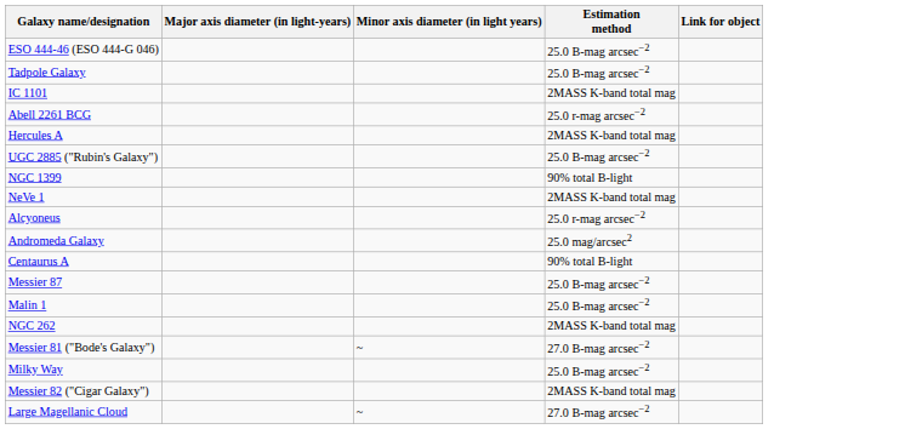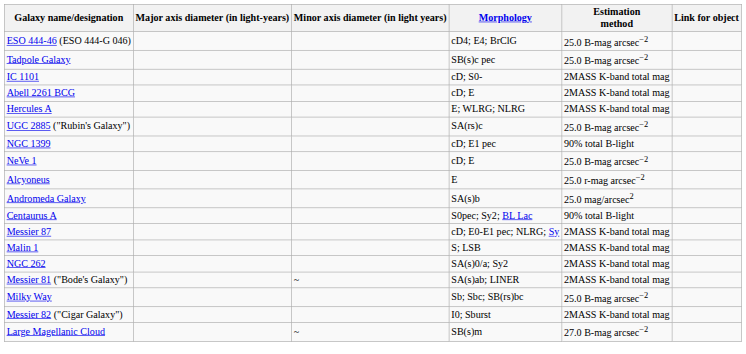 <table class="wikitable sortable sticky-header">
 <tr>
 <th>Galaxy name/designation</th>
 <th>Major axis diameter (in light-years)</th>
 <th>Minor axis diameter (in light years)</th>
+<th><a href='#'>Morphology</a></th>
 <th>Estimation<br>method</th>
 <th>Link for object</th>
 </tr>
 <tr>
 <td><a href='#'>ESO 444-46</a> (ESO 444-G 046)</td>
 <td></td>
 <td></td>
+<td>cD4; E4; BrClG</td>
 <td>25.0 B-mag arcsec<sup>−2</sup></td>
 <td></td>
 </tr>
 <tr>
 <td><a href='#'>Tadpole Galaxy</a></td>
 <td></td>
 <td></td>
+<td>SB(s)c pec</td>
 <td>25.0 B-mag arcsec<sup>−2</sup></td>
 <td></td>
 </tr>
 <tr>
 <td><a href='#'>IC 1101</a></td>
 <td></td>
 <td></td>
+<td>cD; S0-</td>
 <td>2MASS K-band total mag</td>
 <td></td>
 </tr>
 <tr>
 <td><a href='#'>Abell 2261 BCG</a></td>
 <td></td>
 <td></td>
-<td>25.0 r-mag arcsec<sup>−2</sup></td>
+<td>cD; E</td>
+<td>2MASS K-band total mag</td>
 <td></td>
 </tr>
 <tr>
 <td><a href='#'>Hercules A</a></td>
 <td></td>
 <td></td>
+<td>E; WLRG; NLRG</td>
 <td>2MASS K-band total mag</td>
 <td></td>
 </tr>
 <tr>
 <td><a href='#'>UGC 2885</a> ("Rubin's Galaxy")</td>
 <td></td>
 <td></td>
+<td>SA(rs)c</td>
 <td>25.0 B-mag arcsec<sup>−2</sup></td>
 <td></td>
 </tr>
 <tr>
 <td><a href='#'>NGC 1399</a></td>
 <td></td>
 <td></td>
+<td>cD; E1 pec</td>
 <td>90% total B-light</td>
 <td></td>
 </tr>
 <tr>
 <td><a href='#'>NeVe 1</a></td>
 <td></td>
 <td></td>
-<td>2MASS K-band total mag</td>
+<td>cD; E</td>
+<td>25.0 B-mag arcsec<sup>−2</sup></td>
 <td></td>
 </tr>
 <tr>
 <td><a href='#'>Alcyoneus</a></td>
 <td></td>
 <td></td>
+<td>E</td>
 <td>25.0 r-mag arcsec<sup>−2</sup></td>
 <td></td>
 </tr>
 <tr>
 <td><a href='#'>Andromeda Galaxy</a></td>
 <td></td>
 <td></td>
+<td>SA(s)b</td>
 <td>25.0 mag/arcsec<sup>2</sup></td>
 <td></td>
 </tr>
 <tr>
 <td><a href='#'>Centaurus A</a></td>
 <td></td>
 <td></td>
+<td>S0pec; Sy2; <a href='#'>BL Lac</a></td>
 <td>90% total B-light</td>
 <td></td>
 </tr>
 <tr>
 <td><a href='#'>Messier 87</a></td>
 <td></td>
 <td></td>
-<td>25.0 B-mag arcsec<sup>−2</sup></td>
+<td>cD; E0-E1 pec; NLRG; <a href='#'>Sy</a></td>
+<td>2MASS K-band total mag</td>
 <td></td>
 </tr>
 <tr>
 <td><a href='#'>Malin 1</a></td>
 <td></td>
 <td></td>
-<td>25.0 B-mag arcsec<sup>−2</sup></td>
+<td>S; LSB</td>
+<td>2MASS K-band total mag</td>
 <td></td>
 </tr>
 <tr>
 <td><a href='#'>NGC 262</a></td>
 <td></td>
 <td></td>
+<td>SA(s)0/a; Sy2</td>
 <td>2MASS K-band total mag</td>
 <td></td>
 </tr>
 <tr>
 <td><a href='#'>Messier 81</a> ("Bode's Galaxy")</td>
 <td></td>
 <td>~</td>
-<td>27.0 B-mag arcsec<sup>−2</sup></td>
+<td>SA(s)ab; LINER</td>
+<td>2MASS K-band total mag</td>
 <td></td>
 </tr>
 <tr>
 <td><a href='#'>Milky Way</a></td>
 <td></td>
 <td></td>
+<td>Sb; Sbc; SB(rs)bc</td>
 <td>25.0 B-mag arcsec<sup>−2</sup></td>
 <td></td>
 </tr>
 <tr>
 <td><a href='#'>Messier 82</a> ("Cigar Galaxy")</td>
 <td></td>
 <td></td>
+<td>I0; Sburst</td>
 <td>2MASS K-band total mag</td>
 <td></td>
 </tr>
 <tr>
 <td><a href='#'>Large Magellanic Cloud</a></td>
 <td></td>
 <td>~</td>
+<td>SB(s)m</td>
 <td>27.0 B-mag arcsec<sup>−2</sup></td>
 <td></td>
 </tr>
 </table>
